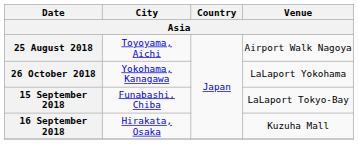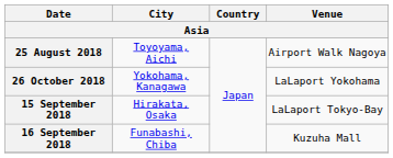 <table class="wikitable plainrowheaders" style="text-align:center;">
 <tr>
 <th scope="col" style="width:10em;">Date</th>
 <th scope="col" style="width:9em;">City</th>
 <th scope="col" style="width:5em;">Country</th>
 <th scope="col">Venue</th>
 </tr>
 <tr>
 <th colspan="4">Asia</th>
 </tr>
 <tr>
 <th scope="row" style="text-align:center;">25 August 2018</th>
 <td><a href='#'>Toyoyama, Aichi</a></td>
 <td rowspan="4"><a href='#'>Japan</a></td>
 <td>Airport Walk Nagoya</td>
 </tr>
 <tr>
 <th scope="row" style="text-align:center;">26 October 2018</th>
 <td><a href='#'>Yokohama, Kanagawa</a></td>
 <td>LaLaport Yokohama</td>
 </tr>
 <tr>
 <th scope="row" style="text-align:center;">15 September 2018</th>
-<td><a href='#'>Funabashi, Chiba</a></td>
+<td><a href='#'>Hirakata, Osaka</a></td>
 <td>LaLaport Tokyo-Bay</td>
 </tr>
 <tr>
 <th scope="row" style="text-align:center;">16 September 2018</th>
-<td><a href='#'>Hirakata, Osaka</a></td>
+<td><a href='#'>Funabashi, Chiba</a></td>
 <td>Kuzuha Mall</td>
 </tr>
 <tr>
 </tr>
 </table>
